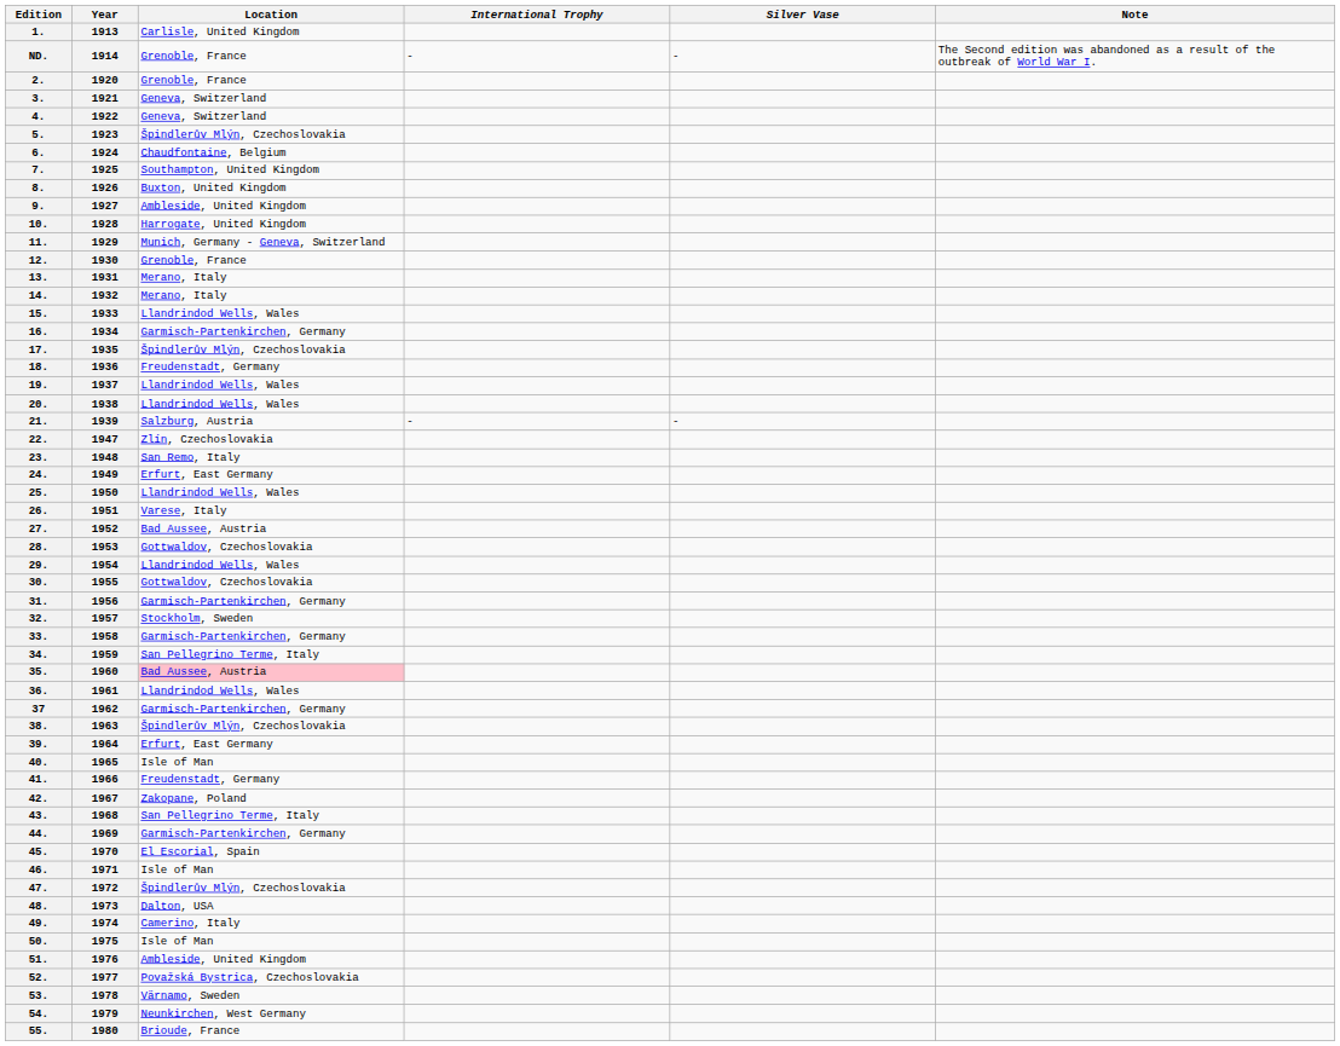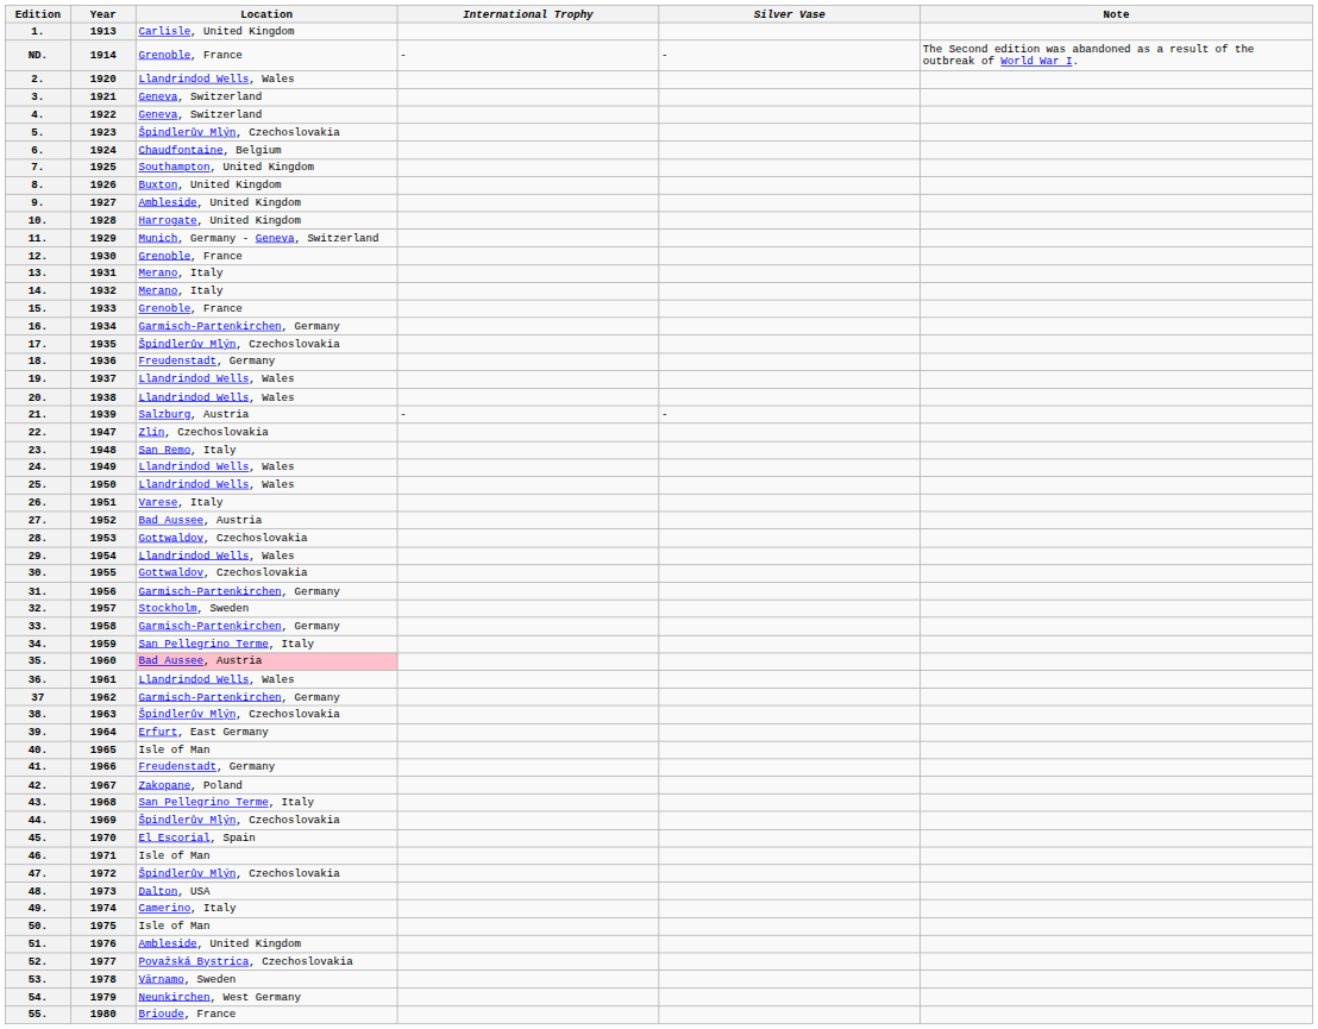 <table class="wikitable sortable">
 <tr>
 <th width="5%">Edition</th>
 <th width="5%">Year</th>
 <th width="20%">Location</th>
 <th width="20%"><em>International Trophy</em></th>
 <th width="20%"><em>Silver Vase</em></th>
 <th width="30%">Note</th>
 </tr>
 <tr>
 <th>1.</th>
 <th>1913</th>
 <td><a href='#'>Carlisle</a>, United Kingdom</td>
 <td><br></td>
 <td><br></td>
 <td></td>
 </tr>
 <tr>
 <th>ND.</th>
 <th>1914</th>
 <td><a href='#'>Grenoble</a>, France</td>
 <td>-</td>
 <td>-</td>
 <td>The Second edition was abandoned as a result of the outbreak of <a href='#'>World War I</a>.</td>
 </tr>
 <tr>
 <th>2.</th>
 <th>1920</th>
-<td><a href='#'>Grenoble</a>, France</td>
+<td><a href='#'>Llandrindod Wells</a>, Wales</td>
 <td><br></td>
 <td><br></td>
 <td></td>
 </tr>
 <tr>
 <th>3.</th>
 <th>1921</th>
 <td><a href='#'>Geneva</a>, Switzerland</td>
 <td><br></td>
 <td><br></td>
 <td></td>
 </tr>
 <tr>
 <th>4.</th>
 <th>1922</th>
 <td><a href='#'>Geneva</a>, Switzerland</td>
 <td><br></td>
 <td><br></td>
 <td></td>
 </tr>
 <tr>
 <th>5.</th>
 <th>1923</th>
 <td><a href='#'>Špindlerův Mlýn</a>,  Czechoslovakia</td>
 <td><br></td>
 <td><br></td>
 <td></td>
 </tr>
 <tr>
 <th>6.</th>
 <th>1924</th>
 <td><a href='#'>Chaudfontaine</a>, Belgium</td>
 <td><br></td>
 <td><br></td>
 <td><br></td>
 </tr>
 <tr>
 <th>7.</th>
 <th>1925</th>
 <td><a href='#'>Southampton</a>, United Kingdom</td>
 <td><br></td>
 <td><br></td>
 <td></td>
 </tr>
 <tr>
 <th>8.</th>
 <th>1926</th>
 <td><a href='#'>Buxton</a>, United Kingdom</td>
 <td><br></td>
 <td><br></td>
 <td><br></td>
 </tr>
 <tr>
 <th>9.</th>
 <th>1927</th>
 <td><a href='#'>Ambleside</a>, United Kingdom</td>
 <td><br></td>
 <td><br></td>
 <td><br></td>
 </tr>
 <tr>
 <th>10.</th>
 <th>1928</th>
 <td><a href='#'>Harrogate</a>, United Kingdom</td>
 <td><br></td>
 <td><br></td>
 <td></td>
 </tr>
 <tr>
 <th>11.</th>
 <th>1929</th>
 <td><a href='#'>Munich</a>, Germany - <a href='#'>Geneva</a>, Switzerland</td>
 <td><br></td>
 <td><br></td>
 <td></td>
 </tr>
 <tr>
 <th>12.</th>
 <th>1930</th>
 <td><a href='#'>Grenoble</a>, France</td>
 <td><br></td>
 <td><br></td>
 <td></td>
 </tr>
 <tr>
 <th>13.</th>
 <th>1931</th>
 <td><a href='#'>Merano</a>, Italy</td>
 <td><br></td>
 <td><br></td>
 <td></td>
 </tr>
 <tr>
 <th>14.</th>
 <th>1932</th>
 <td><a href='#'>Merano</a>, Italy</td>
 <td><br></td>
 <td><br></td>
 <td></td>
 </tr>
 <tr>
 <th>15.</th>
 <th>1933</th>
-<td><a href='#'>Llandrindod Wells</a>, Wales</td>
+<td><a href='#'>Grenoble</a>, France</td>
 <td><br></td>
 <td><br></td>
 <td></td>
 </tr>
 <tr>
 <th>16.</th>
 <th>1934</th>
 <td><a href='#'>Garmisch-Partenkirchen</a>, Germany</td>
 <td><br></td>
 <td><br></td>
 <td></td>
 </tr>
 <tr>
 <th>17.</th>
 <th>1935</th>
 <td><a href='#'>Špindlerův Mlýn</a>,  Czechoslovakia</td>
 <td><br></td>
 <td><br></td>
 <td></td>
 </tr>
 <tr>
 <th>18.</th>
 <th>1936</th>
 <td><a href='#'>Freudenstadt</a>, Germany</td>
 <td><br></td>
 <td><br></td>
 <td></td>
 </tr>
 <tr>
 <th>19.</th>
 <th>1937</th>
 <td><a href='#'>Llandrindod Wells</a>, Wales</td>
 <td><br></td>
 <td><br></td>
 <td></td>
 </tr>
 <tr>
 <th>20.</th>
 <th>1938</th>
 <td><a href='#'>Llandrindod Wells</a>, Wales</td>
 <td><br></td>
 <td><br></td>
 <td></td>
 </tr>
 <tr>
 <th>21.</th>
 <th>1939</th>
 <td><a href='#'>Salzburg</a>, Austria</td>
 <td>-</td>
 <td>-</td>
 <td></td>
 </tr>
 <tr>
 <th>22.</th>
 <th>1947</th>
 <td><a href='#'>Zlín</a>,  Czechoslovakia</td>
 <td><br></td>
 <td><br></td>
 <td></td>
 </tr>
 <tr>
 <th>23.</th>
 <th>1948</th>
 <td><a href='#'>San Remo</a>, Italy</td>
 <td><br></td>
 <td><br></td>
 <td></td>
 </tr>
 <tr>
 <th>24.</th>
 <th>1949</th>
-<td><a href='#'>Erfurt</a>, East Germany</td>
+<td><a href='#'>Llandrindod Wells</a>, Wales</td>
 <td><br></td>
 <td><br></td>
 <td></td>
 </tr>
 <tr>
 <th>25.</th>
 <th>1950</th>
 <td><a href='#'>Llandrindod Wells</a>, Wales</td>
 <td><br></td>
 <td><br></td>
 <td></td>
 </tr>
 <tr>
 <th>26.</th>
 <th>1951</th>
 <td><a href='#'>Varese</a>, Italy</td>
 <td><br></td>
 <td><br></td>
 <td></td>
 </tr>
 <tr>
 <th>27.</th>
 <th>1952</th>
 <td><a href='#'>Bad Aussee</a>, Austria</td>
 <td><br></td>
 <td><br></td>
 <td></td>
 </tr>
 <tr>
 <th>28.</th>
 <th>1953</th>
 <td><a href='#'>Gottwaldov</a>,  Czechoslovakia</td>
 <td><br></td>
 <td><br></td>
 <td></td>
 </tr>
 <tr>
 <th>29.</th>
 <th>1954</th>
 <td><a href='#'>Llandrindod Wells</a>, Wales</td>
 <td><br></td>
 <td><br></td>
 <td></td>
 </tr>
 <tr>
 <th>30.</th>
 <th>1955</th>
 <td><a href='#'>Gottwaldov</a>,  Czechoslovakia</td>
 <td><br></td>
 <td><br></td>
 <td></td>
 </tr>
 <tr>
 <th>31.</th>
 <th>1956</th>
 <td><a href='#'>Garmisch-Partenkirchen</a>, Germany</td>
 <td><br></td>
 <td><br></td>
 <td></td>
 </tr>
 <tr>
 <th>32.</th>
 <th>1957</th>
 <td><a href='#'>Stockholm</a>, Sweden</td>
 <td><br></td>
 <td><br></td>
 <td></td>
 </tr>
 <tr>
 <th>33.</th>
 <th>1958</th>
 <td><a href='#'>Garmisch-Partenkirchen</a>, Germany</td>
 <td><br></td>
 <td><br></td>
 <td></td>
 </tr>
 <tr>
 <th>34.</th>
 <th>1959</th>
 <td><a href='#'>San Pellegrino Terme</a>, Italy</td>
 <td><br></td>
 <td><br></td>
 <td></td>
 </tr>
 <tr>
 <th>35.</th>
 <th>1960</th>
 <td style="background: pink;"><a href='#'>Bad Aussee</a>, Austria</td>
 <td><br></td>
 <td><br></td>
 <td></td>
 </tr>
 <tr>
 <th>36.</th>
 <th>1961</th>
 <td><a href='#'>Llandrindod Wells</a>, Wales</td>
 <td><br></td>
 <td><br></td>
 <td></td>
 </tr>
 <tr>
 <th>37</th>
 <th>1962</th>
 <td><a href='#'>Garmisch-Partenkirchen</a>, Germany</td>
 <td><br></td>
 <td><br></td>
 <td></td>
 </tr>
 <tr>
 <th>38.</th>
 <th>1963</th>
 <td><a href='#'>Špindlerův Mlýn</a>,  Czechoslovakia</td>
 <td><br></td>
 <td><br></td>
 <td></td>
 </tr>
 <tr>
 <th>39.</th>
 <th>1964</th>
 <td><a href='#'>Erfurt</a>, East Germany</td>
 <td><br></td>
 <td><br></td>
 <td></td>
 </tr>
 <tr>
 <th>40.</th>
 <th>1965</th>
 <td>Isle of Man</td>
 <td><br></td>
 <td><br></td>
 <td></td>
 </tr>
 <tr>
 <th>41.</th>
 <th>1966</th>
 <td><a href='#'>Freudenstadt</a>, Germany</td>
 <td><br></td>
 <td><br></td>
 <td></td>
 </tr>
 <tr>
 <th>42.</th>
 <th>1967</th>
 <td><a href='#'>Zakopane</a>, Poland</td>
 <td><br></td>
 <td><br></td>
 <td></td>
 </tr>
 <tr>
 <th>43.</th>
 <th>1968</th>
 <td><a href='#'>San Pellegrino Terme</a>, Italy</td>
 <td><br></td>
 <td><br></td>
 <td></td>
 </tr>
 <tr>
 <th>44.</th>
 <th>1969</th>
-<td><a href='#'>Garmisch-Partenkirchen</a>, Germany</td>
+<td><a href='#'>Špindlerův Mlýn</a>,  Czechoslovakia</td>
 <td><br></td>
 <td><br></td>
 <td></td>
 </tr>
 <tr>
 <th>45.</th>
 <th>1970</th>
 <td><a href='#'>El Escorial</a>, Spain</td>
 <td><br></td>
 <td><br></td>
 <td></td>
 </tr>
 <tr>
 <th>46.</th>
 <th>1971</th>
 <td>Isle of Man</td>
 <td><br></td>
 <td><br></td>
 <td></td>
 </tr>
 <tr>
 <th>47.</th>
 <th>1972</th>
 <td><a href='#'>Špindlerův Mlýn</a>,  Czechoslovakia</td>
 <td><br></td>
 <td><br></td>
 <td></td>
 </tr>
 <tr>
 <th>48.</th>
 <th>1973</th>
 <td><a href='#'>Dalton</a>, USA</td>
 <td><br></td>
 <td><br></td>
 <td></td>
 </tr>
 <tr>
 <th>49.</th>
 <th>1974</th>
 <td><a href='#'>Camerino</a>, Italy</td>
 <td><br></td>
 <td><br></td>
 <td></td>
 </tr>
 <tr>
 <th>50.</th>
 <th>1975</th>
 <td>Isle of Man</td>
 <td><br></td>
 <td><br></td>
 <td></td>
 </tr>
 <tr>
 <th>51.</th>
 <th>1976</th>
 <td><a href='#'>Ambleside</a>, United Kingdom</td>
 <td><br></td>
 <td><br></td>
 <td></td>
 </tr>
 <tr>
 <th>52.</th>
 <th>1977</th>
 <td><a href='#'>Považská Bystrica</a>,  Czechoslovakia</td>
 <td><br></td>
 <td><br></td>
 <td></td>
 </tr>
 <tr>
 <th>53.</th>
 <th>1978</th>
 <td><a href='#'>Värnamo</a>, Sweden</td>
 <td><br></td>
 <td><br></td>
 <td></td>
 </tr>
 <tr>
 <th>54.</th>
 <th>1979</th>
 <td><a href='#'>Neunkirchen</a>, West Germany</td>
 <td><br></td>
 <td><br></td>
 <td></td>
 </tr>
 <tr>
 <th>55.</th>
 <th>1980</th>
 <td><a href='#'>Brioude</a>, France</td>
 <td><br></td>
 <td><br></td>
 </tr>
 </table>
